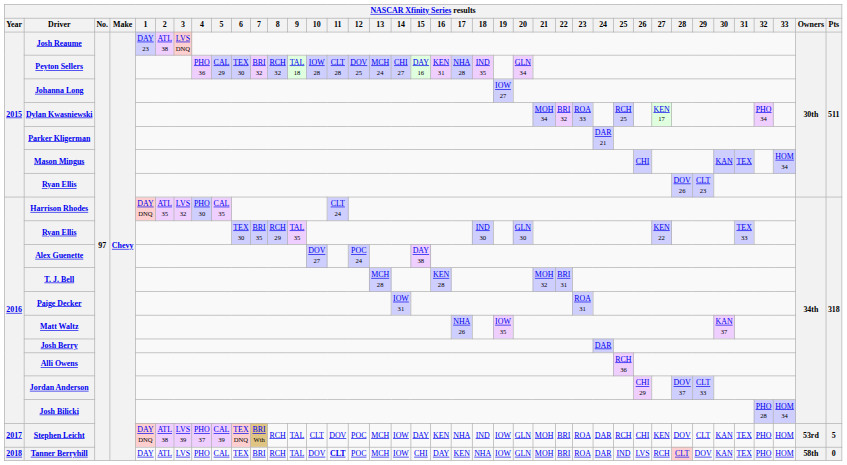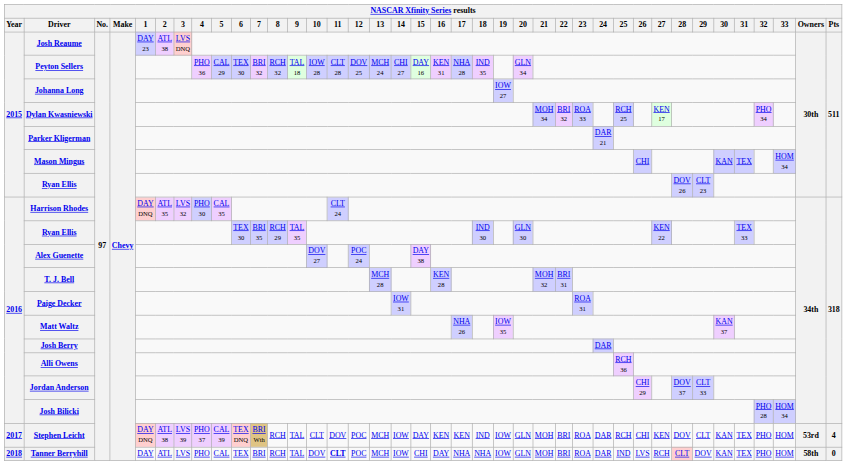 <table class="wikitable" style="text-align:center; font-size:75%">
 <tr>
 <th colspan=45><a href='#'>NASCAR Xfinity Series</a> results</th>
 </tr>
 <tr>
 <th>Year</th>
 <th>Driver</th>
 <th>No.</th>
 <th>Make</th>
 <th>1</th>
 <th>2</th>
 <th>3</th>
 <th>4</th>
 <th>5</th>
 <th>6</th>
 <th>7</th>
 <th>8</th>
 <th>9</th>
 <th>10</th>
 <th>11</th>
 <th>12</th>
 <th>13</th>
 <th>14</th>
 <th>15</th>
 <th>16</th>
 <th>17</th>
 <th>18</th>
 <th>19</th>
 <th>20</th>
 <th>21</th>
 <th>22</th>
 <th>23</th>
 <th>24</th>
 <th>25</th>
 <th>26</th>
 <th>27</th>
 <th>28</th>
 <th>29</th>
 <th>30</th>
 <th>31</th>
 <th>32</th>
 <th>33</th>
 <th>Owners</th>
 <th>Pts</th>
 </tr>
 <tr>
 <th rowspan=7><a href='#'>2015</a></th>
 <th><a href='#'>Josh Reaume</a></th>
 <th rowspan=19>97</th>
 <th rowspan=19><a href='#'>Chevy</a></th>
 <td style="background:#CFCFFF;"><a href='#'>DAY</a><br><small>23</small></td>
 <td style="background:#EFCFFF;"><a href='#'>ATL</a><br><small>38</small></td>
 <td style="background:#FFCFCF;"><a href='#'>LVS</a><br><small>DNQ</small></td>
 <td colspan=30></td>
 <th rowspan=7>30th</th>
 <th rowspan=7>511</th>
 </tr>
 <tr>
 <th><a href='#'>Peyton Sellers</a></th>
 <td colspan=3></td>
 <td style="background:#EFCFFF;"><a href='#'>PHO</a><br><small>36</small></td>
 <td style="background:#CFCFFF;"><a href='#'>CAL</a><br><small>29</small></td>
 <td style="background:#CFCFFF;"><a href='#'>TEX</a><br><small>30</small></td>
 <td style="background:#EFCFFF;"><a href='#'>BRI</a><br><small>32</small></td>
 <td style="background:#CFCFFF;"><a href='#'>RCH</a><br><small>32</small></td>
 <td style="background:#DFFFDF;"><a href='#'>TAL</a><br><small>18</small></td>
 <td style="background:#CFCFFF;"><a href='#'>IOW</a><br><small>28</small></td>
 <td style="background:#CFCFFF;"><a href='#'>CLT</a><br><small>28</small></td>
 <td style="background:#CFCFFF;"><a href='#'>DOV</a><br><small>25</small></td>
 <td style="background:#CFCFFF;"><a href='#'>MCH</a><br><small>24</small></td>
 <td style="background:#CFCFFF;"><a href='#'>CHI</a><br><small>27</small></td>
 <td style="background:#DFFFDF;"><a href='#'>DAY</a><br><small>16</small></td>
 <td style="background:#EFCFFF;"><a href='#'>KEN</a><br><small>31</small></td>
 <td style="background:#CFCFFF;"><a href='#'>NHA</a><br><small>28</small></td>
 <td style="background:#EFCFFF;"><a href='#'>IND</a><br><small>35</small></td>
 <td></td>
 <td style="background:#EFCFFF;"><a href='#'>GLN</a><br><small>34</small></td>
 <td colspan=13></td>
 </tr>
 <tr>
 <th><a href='#'>Johanna Long</a></th>
 <td colspan=18></td>
 <td style="background:#CFCFFF;"><a href='#'>IOW</a><br><small>27</small></td>
 <td colspan=14></td>
 </tr>
 <tr>
 <th><a href='#'>Dylan Kwasniewski</a></th>
 <td colspan=20></td>
 <td style="background:#CFCFFF;"><a href='#'>MOH</a><br><small>34</small></td>
 <td style="background:#EFCFFF;"><a href='#'>BRI</a><br><small>32</small></td>
 <td style="background:#CFCFFF;"><a href='#'>ROA</a><br><small>33</small></td>
 <td></td>
 <td style="background:#CFCFFF;"><a href='#'>RCH</a><br><small>25</small></td>
 <td></td>
 <td style="background:#DFFFDF;"><a href='#'>KEN</a><br><small>17</small></td>
 <td colspan=4></td>
 <td style="background:#EFCFFF;"><a href='#'>PHO</a><br><small>34</small></td>
 <td></td>
 </tr>
 <tr>
 <th><a href='#'>Parker Kligerman</a></th>
 <td colspan=23></td>
 <td style="background:#CFCFFF;"><a href='#'>DAR</a><br><small>21</small></td>
 <td colspan=9></td>
 </tr>
 <tr>
 <th><a href='#'>Mason Mingus</a></th>
 <td colspan=25></td>
 <td style="background:#CFCFFF;"><a href='#'>CHI</a><br></td>
 <td colspan=3></td>
 <td style="background:#CFCFFF;"><a href='#'>KAN</a><br></td>
 <td style="background:#CFCFFF;"><a href='#'>TEX</a><br></td>
 <td></td>
 <td style="background:#CFCFFF;"><a href='#'>HOM</a><br><small>34</small></td>
 </tr>
 <tr>
 <th><a href='#'>Ryan Ellis</a></th>
 <td colspan=27></td>
 <td style="background:#CFCFFF;"><a href='#'>DOV</a><br><small>26</small></td>
 <td style="background:#CFCFFF;"><a href='#'>CLT</a><br><small>23</small></td>
 <td colspan=4></td>
 </tr>
 <tr>
 <th rowspan=10><a href='#'>2016</a></th>
 <th><a href='#'>Harrison Rhodes</a></th>
 <td style="background:#FFCFCF;"><a href='#'>DAY</a><br><small>DNQ</small></td>
 <td style="background:#EFCFFF;"><a href='#'>ATL</a><br><small>35</small></td>
 <td style="background:#EFCFFF;"><a href='#'>LVS</a><br><small>32</small></td>
 <td style="background:#CFCFFF;"><a href='#'>PHO</a><br><small>30</small></td>
 <td style="background:#EFCFFF;"><a href='#'>CAL</a><br><small>35</small></td>
 <td colspan=5></td>
 <td style="background:#CFCFFF;"><a href='#'>CLT</a><br><small>24</small></td>
 <td colspan=22></td>
 <th rowspan=10>34th</th>
 <th rowspan=10>318</th>
 </tr>
 <tr>
 <th><a href='#'>Ryan Ellis</a></th>
 <td colspan=5></td>
 <td style="background:#CFCFFF;"><a href='#'>TEX</a><br><small>30</small></td>
 <td style="background:#CFCFFF;"><a href='#'>BRI</a><br><small>35</small></td>
 <td style="background:#CFCFFF;"><a href='#'>RCH</a><br><small>29</small></td>
 <td style="background:#EFCFFF;"><a href='#'>TAL</a><br><small>35</small></td>
 <td colspan=8></td>
 <td style="background:#CFCFFF;"><a href='#'>IND</a><br><small>30</small></td>
 <td></td>
 <td style="background:#CFCFFF;"><a href='#'>GLN</a><br><small>30</small></td>
 <td colspan=6></td>
 <td style="background:#CFCFFF;"><a href='#'>KEN</a><br><small>22</small></td>
 <td colspan=3></td>
 <td style="background:#CFCFFF;"><a href='#'>TEX</a><br><small>33</small></td>
 <td colspan=2></td>
 </tr>
 <tr>
 <th><a href='#'>Alex Guenette</a></th>
 <td colspan=9></td>
 <td style="background:#CFCFFF;"><a href='#'>DOV</a><br><small>27</small></td>
 <td></td>
 <td style="background:#CFCFFF;"><a href='#'>POC</a><br><small>24</small></td>
 <td colspan=2></td>
 <td style="background:#EFCFFF;"><a href='#'>DAY</a><br><small>38</small></td>
 <td colspan=18></td>
 </tr>
 <tr>
 <th><a href='#'>T. J. Bell</a></th>
 <td colspan=12></td>
 <td style="background:#CFCFFF;"><a href='#'>MCH</a><br><small>28</small></td>
 <td colspan=2></td>
 <td style="background:#CFCFFF;"><a href='#'>KEN</a><br><small>28</small></td>
 <td colspan=4></td>
 <td style="background:#CFCFFF;"><a href='#'>MOH</a><br><small>32</small></td>
 <td style="background:#CFCFFF;"><a href='#'>BRI</a><br><small>31</small></td>
 <td colspan=14></td>
 </tr>
 <tr>
 <th><a href='#'>Paige Decker</a></th>
 <td colspan=13></td>
 <td style="background:#CFCFFF;"><a href='#'>IOW</a><br><small>31</small></td>
 <td colspan=8></td>
 <td style="background:#CFCFFF;"><a href='#'>ROA</a><br><small>31</small></td>
 <td colspan=10></td>
 </tr>
 <tr>
 <th><a href='#'>Matt Waltz</a></th>
 <td colspan=16></td>
 <td style="background:#CFCFFF;"><a href='#'>NHA</a><br><small>26</small></td>
 <td></td>
 <td style="background:#EFCFFF;"><a href='#'>IOW</a><br><small>35</small></td>
 <td colspan=10></td>
 <td style="background:#EFCFFF;"><a href='#'>KAN</a><br><small>37</small></td>
 <td colspan=3></td>
 </tr>
 <tr>
 <th><a href='#'>Josh Berry</a></th>
 <td colspan=23></td>
 <td style="background:#CFCFFF;"><a href='#'>DAR</a><br></td>
 <td colspan=9></td>
 </tr>
 <tr>
 <th><a href='#'>Alli Owens</a></th>
 <td colspan=24></td>
 <td style="background:#EFCFFF;"><a href='#'>RCH</a><br><small>36</small></td>
 <td colspan=8></td>
 </tr>
 <tr>
 <th><a href='#'>Jordan Anderson</a></th>
 <td colspan=25></td>
 <td style="background:#EFCFFF;"><a href='#'>CHI</a><br><small>29</small></td>
 <td></td>
 <td style="background:#CFCFFF;"><a href='#'>DOV</a><br><small>37</small></td>
 <td style="background:#CFCFFF;"><a href='#'>CLT</a><br><small>33</small></td>
 <td colspan=4></td>
 </tr>
 <tr>
 <th><a href='#'>Josh Bilicki</a></th>
 <td colspan=31></td>
 <td style="background:#CFCFFF;"><a href='#'>PHO</a><br><small>28</small></td>
 <td style="background:#CFCFFF;"><a href='#'>HOM</a><br><small>34</small></td>
 </tr>
 <tr>
 <th><a href='#'>2017</a></th>
 <th><a href='#'>Stephen Leicht</a></th>
 <td style="background:#FFCFCF;"><a href='#'>DAY</a><br><small>DNQ</small></td>
 <td style="background:#EFCFFF;"><a href='#'>ATL</a><br><small>38</small></td>
 <td style="background:#EFCFFF;"><a href='#'>LVS</a><br><small>39</small></td>
 <td style="background:#EFCFFF;"><a href='#'>PHO</a><br><small>37</small></td>
 <td style="background:#EFCFFF;"><a href='#'>CAL</a><br><small>39</small></td>
 <td style="background:#FFCFCF;"><a href='#'>TEX</a><br><small>DNQ</small></td>
 <td style="background:#DFC484;"><a href='#'>BRI</a><br><small>Wth</small></td>
 <td><a href='#'>RCH</a></td>
 <td><a href='#'>TAL</a></td>
 <td><a href='#'>CLT</a></td>
 <td><a href='#'>DOV</a></td>
 <td><a href='#'>POC</a></td>
 <td><a href='#'>MCH</a></td>
 <td><a href='#'>IOW</a></td>
 <td><a href='#'>DAY</a></td>
 <td><a href='#'>KEN</a></td>
-<td><a href='#'>NHA</a></td>
+<td><a href='#'>KEN</a></td>
 <td><a href='#'>IND</a></td>
 <td><a href='#'>IOW</a></td>
 <td><a href='#'>GLN</a></td>
 <td><a href='#'>MOH</a></td>
 <td><a href='#'>BRI</a></td>
 <td><a href='#'>ROA</a></td>
 <td><a href='#'>DAR</a></td>
 <td><a href='#'>RCH</a></td>
 <td><a href='#'>CHI</a></td>
 <td><a href='#'>KEN</a></td>
 <td><a href='#'>DOV</a></td>
 <td><a href='#'>CLT</a></td>
 <td><a href='#'>KAN</a></td>
 <td><a href='#'>TEX</a></td>
 <td><a href='#'>PHO</a></td>
 <td><a href='#'>HOM</a></td>
 <th>53rd</th>
-<th>5</th>
+<th>4</th>
 </tr>
 <tr>
 <th><a href='#'>2018</a></th>
 <th><a href='#'>Tanner Berryhill</a></th>
 <td><a href='#'>DAY</a></td>
 <td><a href='#'>ATL</a></td>
 <td><a href='#'>LVS</a></td>
 <td><a href='#'>PHO</a></td>
 <td><a href='#'>CAL</a></td>
 <td><a href='#'>TEX</a></td>
 <td><a href='#'>BRI</a></td>
 <td><a href='#'>RCH</a></td>
 <td><a href='#'>TAL</a></td>
 <td><a href='#'>DOV</a></td>
 <td><strong><a href='#'>CLT</a></strong></td>
 <td><a href='#'>POC</a></td>
 <td><a href='#'>MCH</a></td>
 <td><a href='#'>IOW</a></td>
 <td><a href='#'>CHI</a></td>
 <td><a href='#'>DAY</a></td>
-<td><a href='#'>KEN</a></td>
+<td><a href='#'>NHA</a></td>
 <td><a href='#'>NHA</a></td>
 <td><a href='#'>IOW</a></td>
 <td><a href='#'>GLN</a></td>
 <td><a href='#'>MOH</a></td>
 <td><a href='#'>BRI</a></td>
 <td><a href='#'>ROA</a></td>
 <td><a href='#'>DAR</a></td>
 <td><a href='#'>IND</a></td>
 <td><a href='#'>LVS</a></td>
 <td><a href='#'>RCH</a></td>
 <td style="background:#FFCFCF;"><a href='#'>CLT</a><br></td>
 <td><a href='#'>DOV</a></td>
 <td><a href='#'>KAN</a></td>
 <td><a href='#'>TEX</a></td>
 <td><a href='#'>PHO</a></td>
 <td><a href='#'>HOM</a></td>
 <th>58th</th>
 <th>0</th>
 </tr>
 </table>
